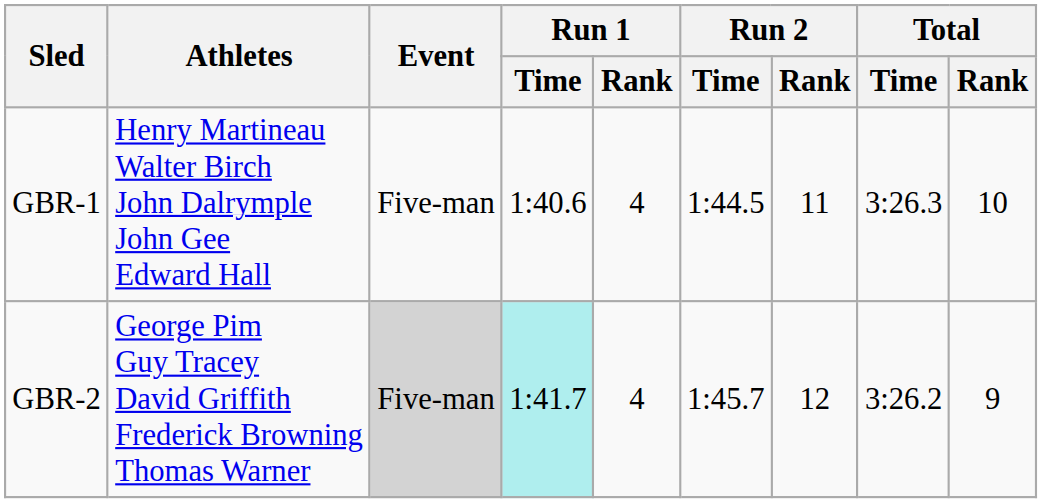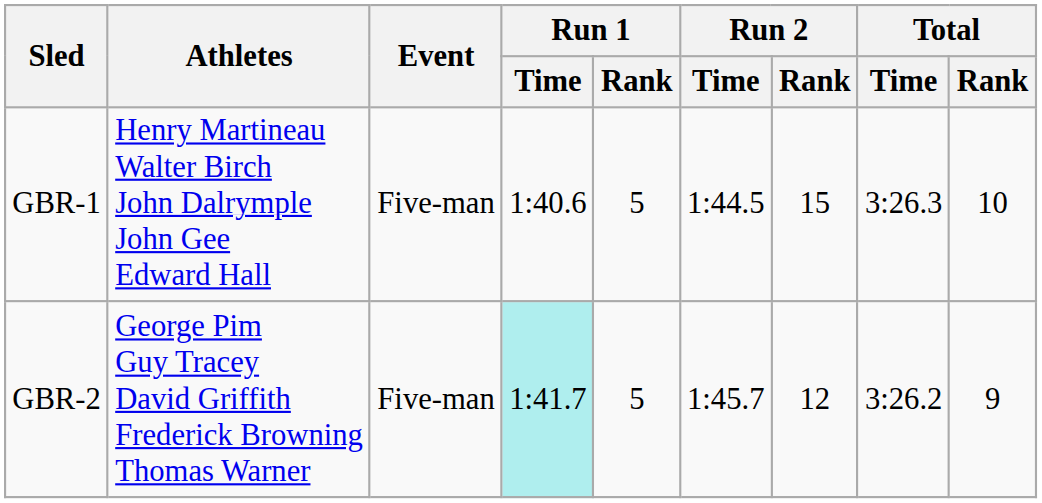 <table class="wikitable" border="1" style="font-size:90%">
 <tr>
 <th rowspan="2">Sled</th>
 <th rowspan="2">Athletes</th>
 <th rowspan="2">Event</th>
 <th colspan="2">Run 1</th>
 <th colspan="2">Run 2</th>
 <th colspan="2">Total</th>
 </tr>
 <tr>
 <th>Time</th>
 <th>Rank</th>
 <th>Time</th>
 <th>Rank</th>
 <th>Time</th>
 <th>Rank</th>
 </tr>
 <tr>
 <td align="center">GBR-1</td>
 <td><a href='#'>Henry Martineau</a><br><a href='#'>Walter Birch</a><br><a href='#'>John Dalrymple</a><br><a href='#'>John Gee</a><br><a href='#'>Edward Hall</a></td>
 <td>Five-man</td>
 <td align="center">1:40.6</td>
-<td align="center">4</td>
+<td align="center">5</td>
 <td align="center">1:44.5</td>
-<td align="center">11</td>
+<td align="center">15</td>
 <td align="center">3:26.3</td>
 <td align="center">10</td>
 </tr>
 <tr>
 <td align="center">GBR-2</td>
 <td><a href='#'>George Pim</a><br><a href='#'>Guy Tracey</a><br><a href='#'>David Griffith</a><br><a href='#'>Frederick Browning</a><br><a href='#'>Thomas Warner</a></td>
-<td style="background: lightgrey;">Five-man</td>
+<td>Five-man</td>
 <td align="center" style="background: paleturquoise;">1:41.7</td>
-<td align="center">4</td>
+<td align="center">5</td>
 <td align="center">1:45.7</td>
 <td align="center">12</td>
 <td align="center">3:26.2</td>
 <td align="center">9</td>
 </tr>
 </table>
